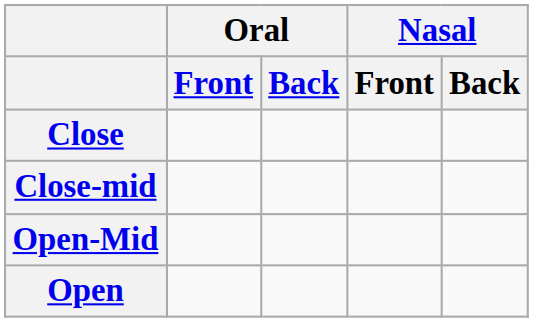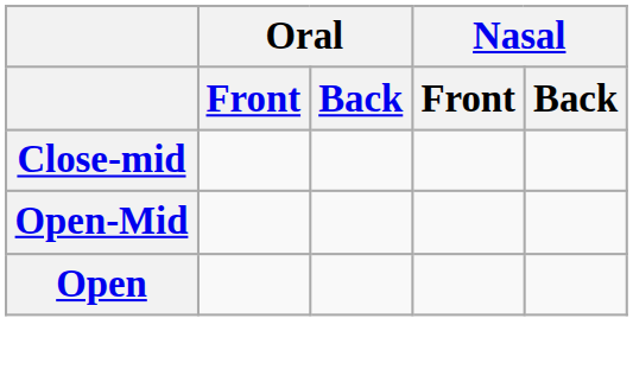 <table class="wikitable" style="text-align:center">
 <tr>
 <th></th>
 <th colspan="2">Oral</th>
 <th colspan="2"><a href='#'>Nasal</a></th>
 </tr>
 <tr>
 <th></th>
 <th><a href='#'>Front</a></th>
 <th><a href='#'>Back</a></th>
 <th>Front</th>
 <th>Back</th>
-</tr>
-<tr>
-<th><a href='#'>Close</a></th>
-<td></td>
-<td></td>
-<td></td>
-<td></td>
 </tr>
 <tr>
 <th><a href='#'>Close-mid</a></th>
 <td></td>
 <td></td>
 <td></td>
 <td></td>
 </tr>
 <tr>
 <th><a href='#'>Open-Mid</a></th>
 <td></td>
 <td></td>
 <td></td>
 <td></td>
 </tr>
 <tr>
 <th><a href='#'>Open</a></th>
 <td></td>
 <td></td>
 <td></td>
 <td></td>
 </tr>
 </table>
